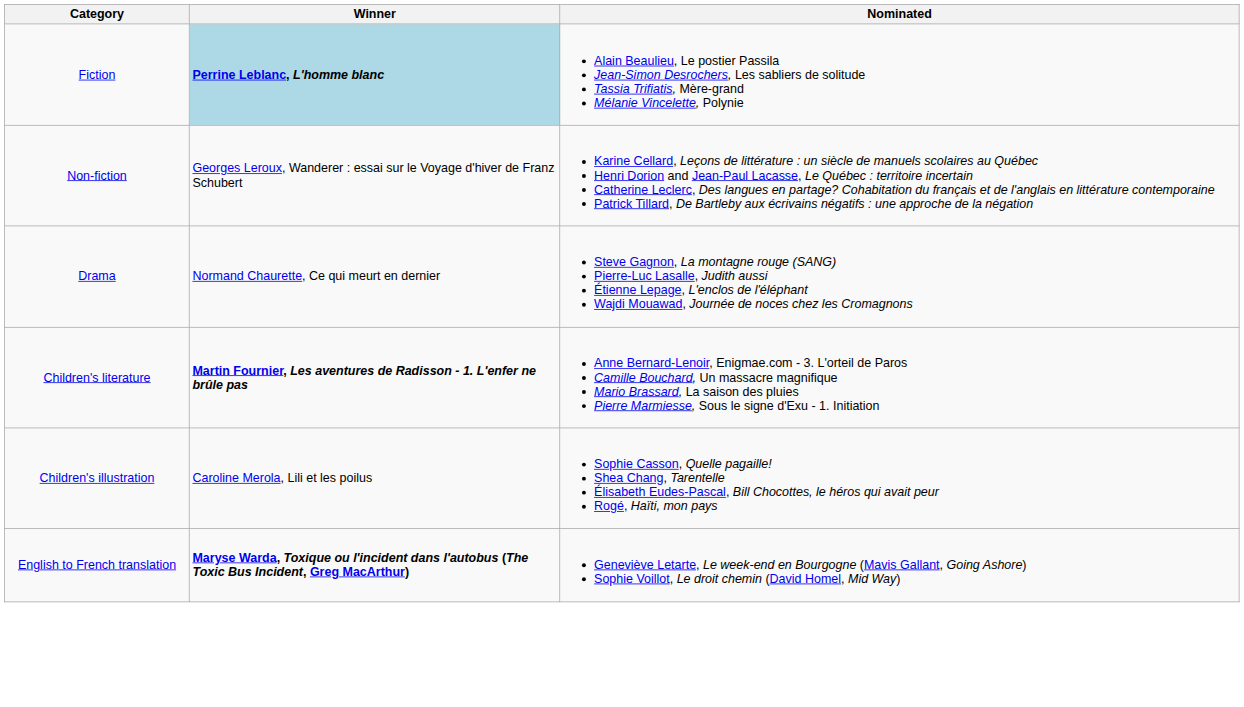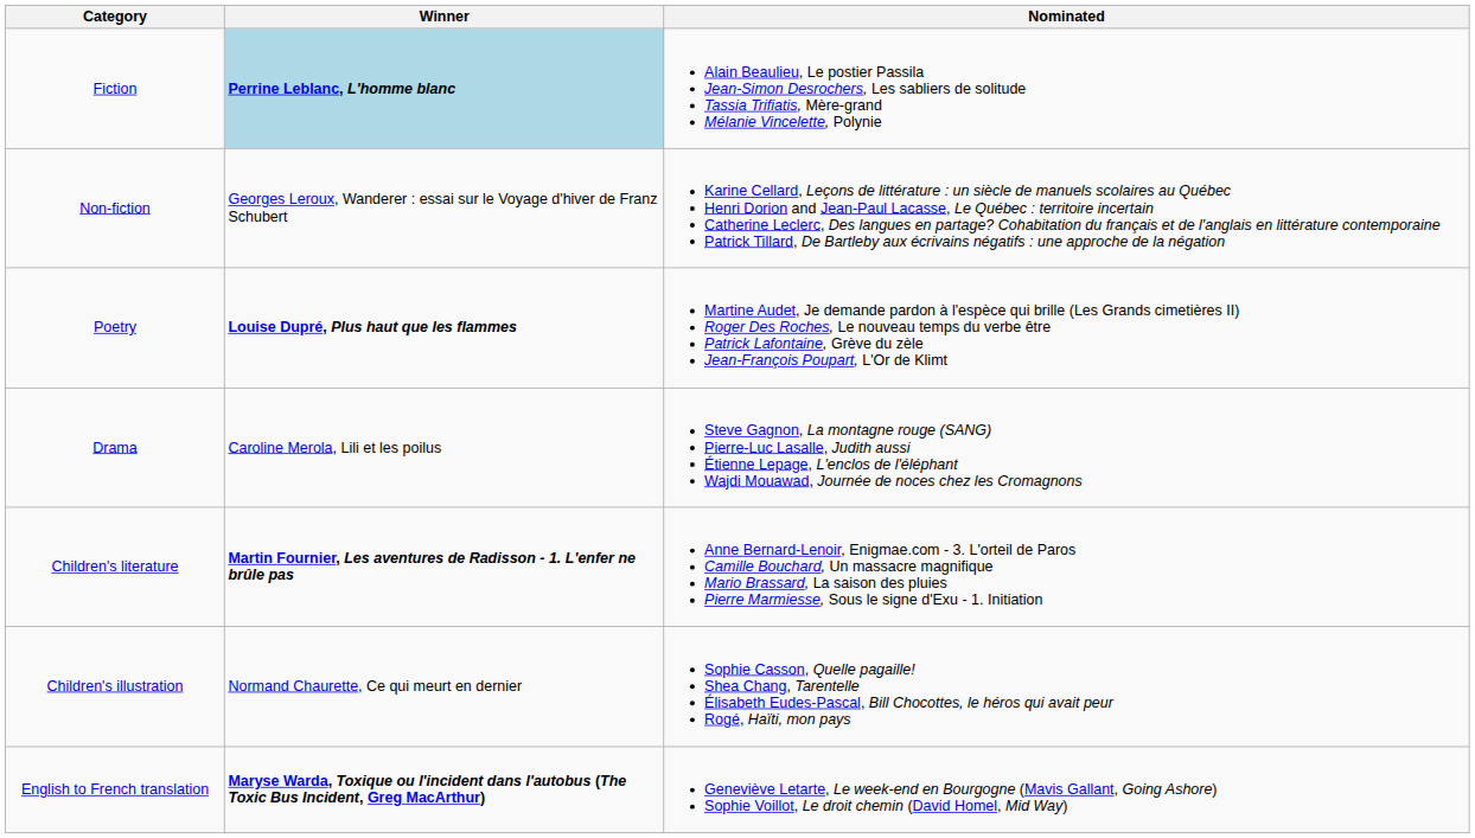 <table class="wikitable" width="100%">
 <tr>
 <th width=15%>Category</th>
 <th width=30%>Winner</th>
 <th width=55%>Nominated</th>
 </tr>
 <tr>
 <td align="center"><a href='#'>Fiction</a></td>
 <td style="background: lightblue;"> <strong><a href='#'>Perrine Leblanc</a>, <em>L'homme blanc<strong><em></td>
 <td><br><ul><li><a href='#'>Alain Beaulieu</a>, </em>Le postier Passila<em></li><li><a href='#'>Jean-Simon Desrochers</a>, </em>Les sabliers de solitude<em></li><li><a href='#'>Tassia Trifiatis</a>, </em>Mère-grand<em></li><li><a href='#'>Mélanie Vincelette</a>, </em>Polynie<em></li></ul></td>
 </tr>
 <tr>
 <td align="center"><a href='#'>Non-fiction</a></td>
 <td> </strong><a href='#'>Georges Leroux</a>, </em>Wanderer : essai sur le Voyage d'hiver de Franz Schubert</em></strong></td>
 <td><br><ul><li><a href='#'>Karine Cellard</a>, <em>Leçons de littérature : un siècle de manuels scolaires au Québec</em></li><li><a href='#'>Henri Dorion</a> and <a href='#'>Jean-Paul Lacasse</a>, <em>Le Québec : territoire incertain</em></li><li><a href='#'>Catherine Leclerc</a>, <em>Des langues en partage? Cohabitation du français et de l'anglais en littérature contemporaine</em></li><li><a href='#'>Patrick Tillard</a>, <em>De Bartleby aux écrivains négatifs : une approche de la négation</em></li></ul></td>
 </tr>
 <tr>
+<td align="center"><a href='#'>Poetry</a></td>
+<td> <strong><a href='#'>Louise Dupré</a>, <em>Plus haut que les flammes<strong><em></td>
+<td><br><ul><li><a href='#'>Martine Audet</a>, </em>Je demande pardon à l'espèce qui brille (Les Grands cimetières II)<em></li><li><a href='#'>Roger Des Roches</a>, </em>Le nouveau temps du verbe être<em></li><li><a href='#'>Patrick Lafontaine</a>, </em>Grève du zèle<em></li><li><a href='#'>Jean-François Poupart</a>, </em>L'Or de Klimt<em></li></ul></td>
+</tr>
+<tr>
 <td align="center"><a href='#'>Drama</a></td>
-<td> </strong><a href='#'>Normand Chaurette</a>, </em>Ce qui meurt en dernier</em></strong></td>
+<td> </strong><a href='#'>Caroline Merola</a>, </em>Lili et les poilus</em></strong></td>
 <td><br><ul><li><a href='#'>Steve Gagnon</a>, <em>La montagne rouge (SANG)</em></li><li><a href='#'>Pierre-Luc Lasalle</a>, <em>Judith aussi</em></li><li><a href='#'>Étienne Lepage</a>, <em>L'enclos de l'éléphant</em></li><li><a href='#'>Wajdi Mouawad</a>, <em>Journée de noces chez les Cromagnons</em></li></ul></td>
 </tr>
 <tr>
 <td align="center"><a href='#'>Children's literature</a></td>
 <td> <strong><a href='#'>Martin Fournier</a>, <em>Les aventures de Radisson - 1. L'enfer ne brûle pas<strong><em></td>
 <td><br><ul><li><a href='#'>Anne Bernard-Lenoir</a>, </em>Enigmae.com - 3. L'orteil de Paros<em></li><li><a href='#'>Camille Bouchard</a>, </em>Un massacre magnifique<em></li><li><a href='#'>Mario Brassard</a>, </em>La saison des pluies<em></li><li><a href='#'>Pierre Marmiesse</a>, </em>Sous le signe d'Exu - 1. Initiation<em></li></ul></td>
 </tr>
 <tr>
 <td align="center"><a href='#'>Children's illustration</a></td>
-<td> </strong><a href='#'>Caroline Merola</a>, </em>Lili et les poilus</em></strong></td>
+<td> </strong><a href='#'>Normand Chaurette</a>, </em>Ce qui meurt en dernier</em></strong></td>
 <td><br><ul><li><a href='#'>Sophie Casson</a>, <em>Quelle pagaille!</em></li><li><a href='#'>Shea Chang</a>, <em>Tarentelle</em></li><li><a href='#'>Élisabeth Eudes-Pascal</a>, <em>Bill Chocottes, le héros qui avait peur</em></li><li><a href='#'>Rogé</a>, <em>Haïti, mon pays</em></li></ul></td>
 </tr>
 <tr>
 <td align="center"><a href='#'>English to French translation</a></td>
 <td> <strong><a href='#'>Maryse Warda</a>, <em>Toxique ou l'incident dans l'autobus</em> (<em>The Toxic Bus Incident</em>, <a href='#'>Greg MacArthur</a>)</strong></td>
 <td><br><ul><li><a href='#'>Geneviève Letarte</a>, <em>Le week-end en Bourgogne</em> (<a href='#'>Mavis Gallant</a>, <em>Going Ashore</em>)</li><li><a href='#'>Sophie Voillot</a>, <em>Le droit chemin</em> (<a href='#'>David Homel</a>, <em>Mid Way</em>)</li></ul></td>
 </tr>
 </table>
